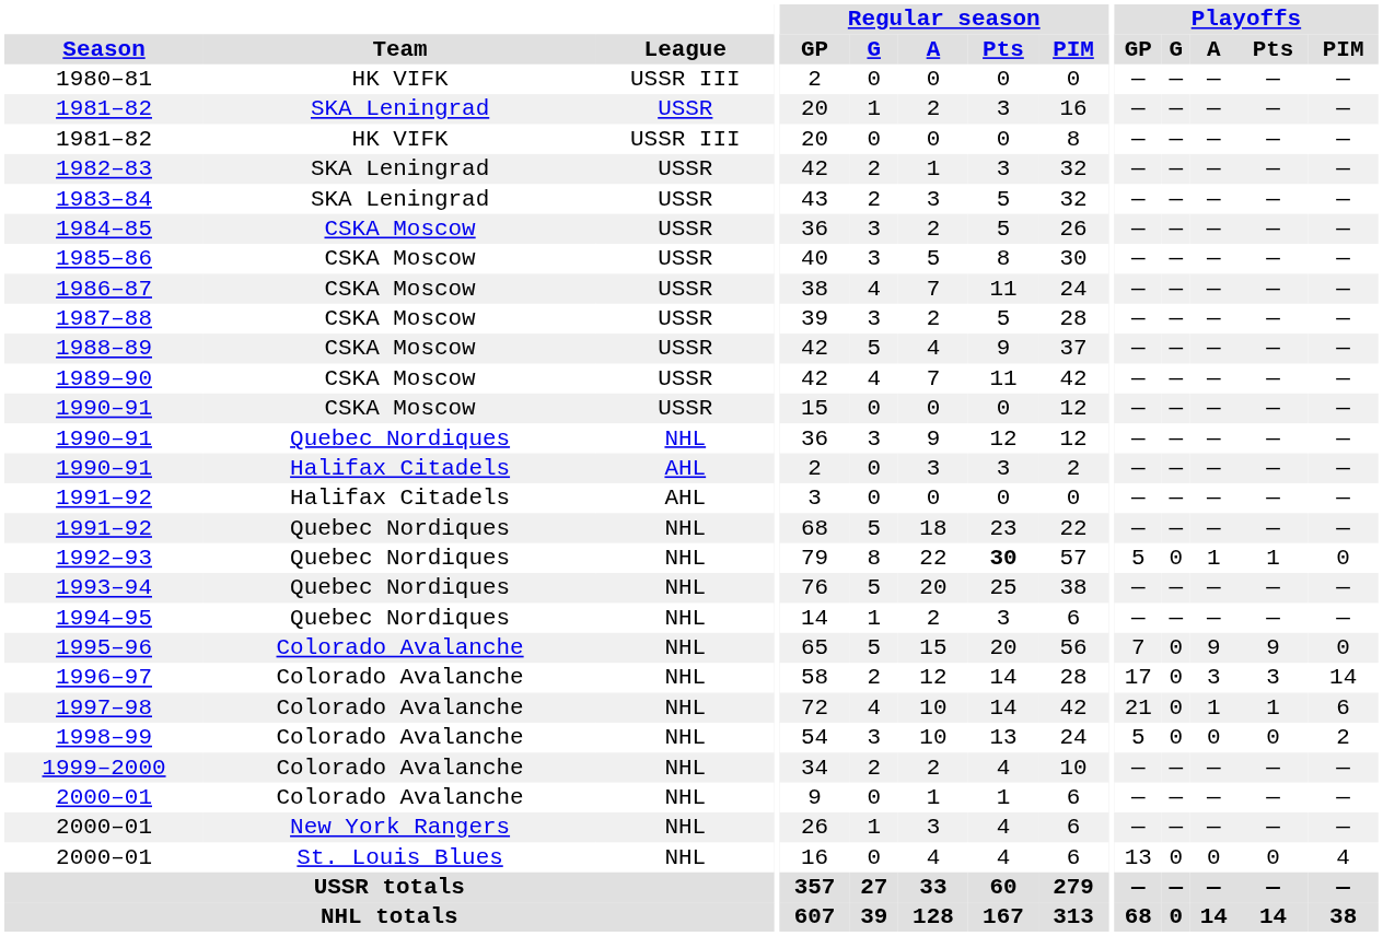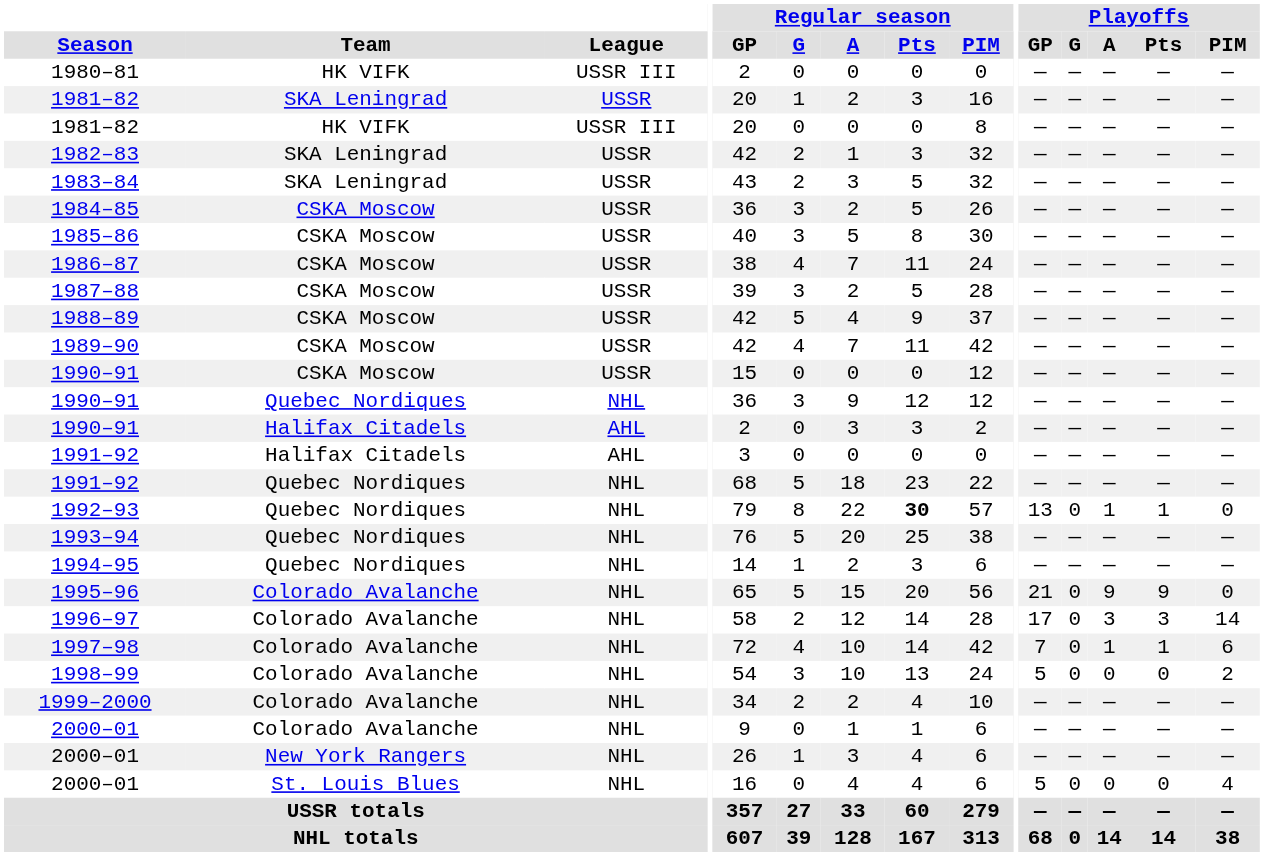 <table border="0" cellpadding="1" cellspacing="0" style="text-align:center; width:60em">
 <tr bgcolor="#e0e0e0">
 <th colspan="3"  bgcolor="#ffffff"></th>
 <th rowspan="99" bgcolor="#ffffff"></th>
 <th colspan="5"><a href='#'>Regular season</a></th>
 <th rowspan="99" bgcolor="#ffffff"></th>
 <th colspan="5"><a href='#'>Playoffs</a></th>
 </tr>
 <tr bgcolor="#e0e0e0">
 <th><a href='#'>Season</a></th>
 <th>Team</th>
 <th>League</th>
 <th>GP</th>
 <th><a href='#'>G</a></th>
 <th><a href='#'>A</a></th>
 <th><a href='#'>Pts</a></th>
 <th><a href='#'>PIM</a></th>
 <th>GP</th>
 <th>G</th>
 <th>A</th>
 <th>Pts</th>
 <th>PIM</th>
 </tr>
 <tr>
 <td>1980–81</td>
 <td>HK VIFK</td>
 <td>USSR III</td>
 <td>2</td>
 <td>0</td>
 <td>0</td>
 <td>0</td>
 <td>0</td>
 <td>—</td>
 <td>—</td>
 <td>—</td>
 <td>—</td>
 <td>—</td>
 </tr>
 <tr bgcolor="#f0f0f0">
 <td><a href='#'>1981–82</a></td>
 <td><a href='#'>SKA Leningrad</a></td>
 <td><a href='#'>USSR</a></td>
 <td>20</td>
 <td>1</td>
 <td>2</td>
 <td>3</td>
 <td>16</td>
 <td>—</td>
 <td>—</td>
 <td>—</td>
 <td>—</td>
 <td>—</td>
 </tr>
 <tr>
 <td>1981–82</td>
 <td>HK VIFK</td>
 <td>USSR III</td>
 <td>20</td>
 <td>0</td>
 <td>0</td>
 <td>0</td>
 <td>8</td>
 <td>—</td>
 <td>—</td>
 <td>—</td>
 <td>—</td>
 <td>—</td>
 </tr>
 <tr bgcolor="#f0f0f0">
 <td><a href='#'>1982–83</a></td>
 <td>SKA Leningrad</td>
 <td>USSR</td>
 <td>42</td>
 <td>2</td>
 <td>1</td>
 <td>3</td>
 <td>32</td>
 <td>—</td>
 <td>—</td>
 <td>—</td>
 <td>—</td>
 <td>—</td>
 </tr>
 <tr>
 <td><a href='#'>1983–84</a></td>
 <td>SKA Leningrad</td>
 <td>USSR</td>
 <td>43</td>
 <td>2</td>
 <td>3</td>
 <td>5</td>
 <td>32</td>
 <td>—</td>
 <td>—</td>
 <td>—</td>
 <td>—</td>
 <td>—</td>
 </tr>
 <tr bgcolor="#f0f0f0">
 <td><a href='#'>1984–85</a></td>
 <td><a href='#'>CSKA Moscow</a></td>
 <td>USSR</td>
 <td>36</td>
 <td>3</td>
 <td>2</td>
 <td>5</td>
 <td>26</td>
 <td>—</td>
 <td>—</td>
 <td>—</td>
 <td>—</td>
 <td>—</td>
 </tr>
 <tr>
 <td><a href='#'>1985–86</a></td>
 <td>CSKA Moscow</td>
 <td>USSR</td>
 <td>40</td>
 <td>3</td>
 <td>5</td>
 <td>8</td>
 <td>30</td>
 <td>—</td>
 <td>—</td>
 <td>—</td>
 <td>—</td>
 <td>—</td>
 </tr>
 <tr bgcolor="#f0f0f0">
 <td><a href='#'>1986–87</a></td>
 <td>CSKA Moscow</td>
 <td>USSR</td>
 <td>38</td>
 <td>4</td>
 <td>7</td>
 <td>11</td>
 <td>24</td>
 <td>—</td>
 <td>—</td>
 <td>—</td>
 <td>—</td>
 <td>—</td>
 </tr>
 <tr>
 <td><a href='#'>1987–88</a></td>
 <td>CSKA Moscow</td>
 <td>USSR</td>
 <td>39</td>
 <td>3</td>
 <td>2</td>
 <td>5</td>
 <td>28</td>
 <td>—</td>
 <td>—</td>
 <td>—</td>
 <td>—</td>
 <td>—</td>
 </tr>
 <tr bgcolor="#f0f0f0">
 <td><a href='#'>1988–89</a></td>
 <td>CSKA Moscow</td>
 <td>USSR</td>
 <td>42</td>
 <td>5</td>
 <td>4</td>
 <td>9</td>
 <td>37</td>
 <td>—</td>
 <td>—</td>
 <td>—</td>
 <td>—</td>
 <td>—</td>
 </tr>
 <tr>
 <td><a href='#'>1989–90</a></td>
 <td>CSKA Moscow</td>
 <td>USSR</td>
 <td>42</td>
 <td>4</td>
 <td>7</td>
 <td>11</td>
 <td>42</td>
 <td>—</td>
 <td>—</td>
 <td>—</td>
 <td>—</td>
 <td>—</td>
 </tr>
 <tr bgcolor="#f0f0f0">
 <td><a href='#'>1990–91</a></td>
 <td>CSKA Moscow</td>
 <td>USSR</td>
 <td>15</td>
 <td>0</td>
 <td>0</td>
 <td>0</td>
 <td>12</td>
 <td>—</td>
 <td>—</td>
 <td>—</td>
 <td>—</td>
 <td>—</td>
 </tr>
 <tr>
 <td><a href='#'>1990–91</a></td>
 <td><a href='#'>Quebec Nordiques</a></td>
 <td><a href='#'>NHL</a></td>
 <td>36</td>
 <td>3</td>
 <td>9</td>
 <td>12</td>
 <td>12</td>
 <td>—</td>
 <td>—</td>
 <td>—</td>
 <td>—</td>
 <td>—</td>
 </tr>
 <tr bgcolor="#f0f0f0">
 <td><a href='#'>1990–91</a></td>
 <td><a href='#'>Halifax Citadels</a></td>
 <td><a href='#'>AHL</a></td>
 <td>2</td>
 <td>0</td>
 <td>3</td>
 <td>3</td>
 <td>2</td>
 <td>—</td>
 <td>—</td>
 <td>—</td>
 <td>—</td>
 <td>—</td>
 </tr>
 <tr>
 <td><a href='#'>1991–92</a></td>
 <td>Halifax Citadels</td>
 <td>AHL</td>
 <td>3</td>
 <td>0</td>
 <td>0</td>
 <td>0</td>
 <td>0</td>
 <td>—</td>
 <td>—</td>
 <td>—</td>
 <td>—</td>
 <td>—</td>
 </tr>
 <tr bgcolor="#f0f0f0">
 <td><a href='#'>1991–92</a></td>
 <td>Quebec Nordiques</td>
 <td>NHL</td>
 <td>68</td>
 <td>5</td>
 <td>18</td>
 <td>23</td>
 <td>22</td>
 <td>—</td>
 <td>—</td>
 <td>—</td>
 <td>—</td>
 <td>—</td>
 </tr>
 <tr>
 <td><a href='#'>1992–93</a></td>
 <td>Quebec Nordiques</td>
 <td>NHL</td>
 <td>79</td>
 <td>8</td>
 <td>22</td>
 <td><strong>30</strong></td>
 <td>57</td>
-<td>5</td>
+<td>13</td>
 <td>0</td>
 <td>1</td>
 <td>1</td>
 <td>0</td>
 </tr>
 <tr bgcolor="#f0f0f0">
 <td><a href='#'>1993–94</a></td>
 <td>Quebec Nordiques</td>
 <td>NHL</td>
 <td>76</td>
 <td>5</td>
 <td>20</td>
 <td>25</td>
 <td>38</td>
 <td>—</td>
 <td>—</td>
 <td>—</td>
 <td>—</td>
 <td>—</td>
 </tr>
 <tr>
 <td><a href='#'>1994–95</a></td>
 <td>Quebec Nordiques</td>
 <td>NHL</td>
 <td>14</td>
 <td>1</td>
 <td>2</td>
 <td>3</td>
 <td>6</td>
 <td>—</td>
 <td>—</td>
 <td>—</td>
 <td>—</td>
 <td>—</td>
 </tr>
 <tr bgcolor="#f0f0f0">
 <td><a href='#'>1995–96</a></td>
 <td><a href='#'>Colorado Avalanche</a></td>
 <td>NHL</td>
 <td>65</td>
 <td>5</td>
 <td>15</td>
 <td>20</td>
 <td>56</td>
-<td>7</td>
+<td>21</td>
 <td>0</td>
 <td>9</td>
 <td>9</td>
 <td>0</td>
 </tr>
 <tr>
 <td><a href='#'>1996–97</a></td>
 <td>Colorado Avalanche</td>
 <td>NHL</td>
 <td>58</td>
 <td>2</td>
 <td>12</td>
 <td>14</td>
 <td>28</td>
 <td>17</td>
 <td>0</td>
 <td>3</td>
 <td>3</td>
 <td>14</td>
 </tr>
 <tr bgcolor="#f0f0f0">
 <td><a href='#'>1997–98</a></td>
 <td>Colorado Avalanche</td>
 <td>NHL</td>
 <td>72</td>
 <td>4</td>
 <td>10</td>
 <td>14</td>
 <td>42</td>
-<td>21</td>
+<td>7</td>
 <td>0</td>
 <td>1</td>
 <td>1</td>
 <td>6</td>
 </tr>
 <tr>
 <td><a href='#'>1998–99</a></td>
 <td>Colorado Avalanche</td>
 <td>NHL</td>
 <td>54</td>
 <td>3</td>
 <td>10</td>
 <td>13</td>
 <td>24</td>
 <td>5</td>
 <td>0</td>
 <td>0</td>
 <td>0</td>
 <td>2</td>
 </tr>
 <tr bgcolor="#f0f0f0">
 <td><a href='#'>1999–2000</a></td>
 <td>Colorado Avalanche</td>
 <td>NHL</td>
 <td>34</td>
 <td>2</td>
 <td>2</td>
 <td>4</td>
 <td>10</td>
 <td>—</td>
 <td>—</td>
 <td>—</td>
 <td>—</td>
 <td>—</td>
 </tr>
 <tr>
 <td><a href='#'>2000–01</a></td>
 <td>Colorado Avalanche</td>
 <td>NHL</td>
 <td>9</td>
 <td>0</td>
 <td>1</td>
 <td>1</td>
 <td>6</td>
 <td>—</td>
 <td>—</td>
 <td>—</td>
 <td>—</td>
 <td>—</td>
 </tr>
 <tr bgcolor="#f0f0f0">
 <td>2000–01</td>
 <td><a href='#'>New York Rangers</a></td>
 <td>NHL</td>
 <td>26</td>
 <td>1</td>
 <td>3</td>
 <td>4</td>
 <td>6</td>
 <td>—</td>
 <td>—</td>
 <td>—</td>
 <td>—</td>
 <td>—</td>
 </tr>
 <tr>
 <td>2000–01</td>
 <td><a href='#'>St. Louis Blues</a></td>
 <td>NHL</td>
 <td>16</td>
 <td>0</td>
 <td>4</td>
 <td>4</td>
 <td>6</td>
-<td>13</td>
+<td>5</td>
 <td>0</td>
 <td>0</td>
 <td>0</td>
 <td>4</td>
 </tr>
 <tr bgcolor="#e0e0e0">
 <th colspan="3">USSR totals</th>
 <th>357</th>
 <th>27</th>
 <th>33</th>
 <th>60</th>
 <th>279</th>
 <th>—</th>
 <th>—</th>
 <th>—</th>
 <th>—</th>
 <th>—</th>
 </tr>
 <tr bgcolor="#e0e0e0">
 <th colspan="3">NHL totals</th>
 <th>607</th>
 <th>39</th>
 <th>128</th>
 <th>167</th>
 <th>313</th>
 <th>68</th>
 <th>0</th>
 <th>14</th>
 <th>14</th>
 <th>38</th>
 </tr>
 </table>
